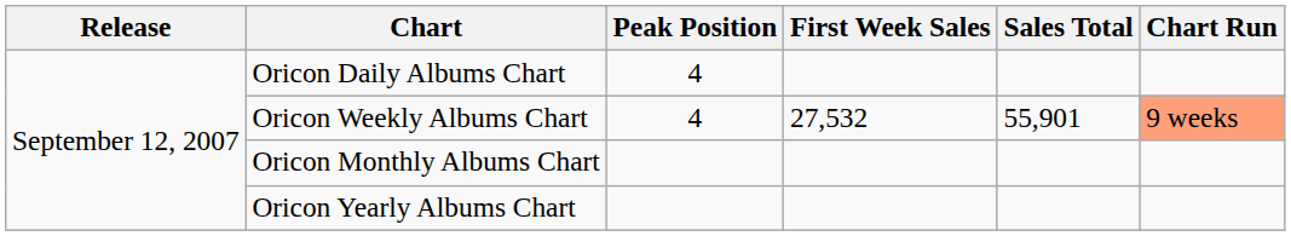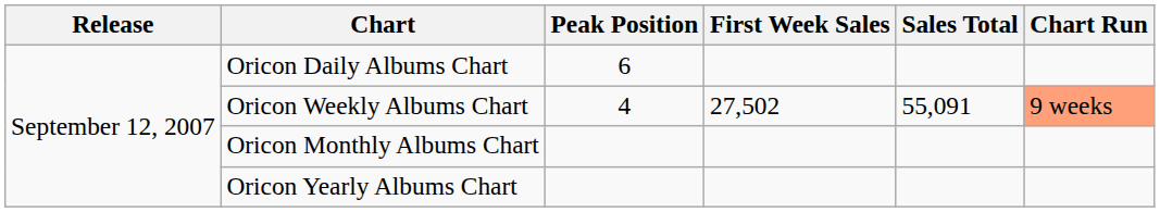 <table class="wikitable">
 <tr>
 <th>Release</th>
 <th>Chart</th>
 <th>Peak Position</th>
 <th>First Week Sales</th>
 <th>Sales Total</th>
 <th>Chart Run</th>
 </tr>
 <tr>
 <td rowspan="4">September 12, 2007</td>
 <td>Oricon Daily Albums Chart</td>
-<td align="center">4</td>
+<td align="center">6</td>
 <td></td>
 <td></td>
 <td></td>
 </tr>
 <tr>
 <td>Oricon Weekly Albums Chart</td>
 <td align="center">4</td>
-<td>27,532</td>
-<td>55,901</td>
+<td>27,502</td>
+<td>55,091</td>
 <td style="background: lightsalmon;">9 weeks</td>
 </tr>
 <tr>
 <td>Oricon Monthly Albums Chart</td>
 <td align="center"></td>
 <td></td>
 <td></td>
 <td></td>
 </tr>
 <tr>
 <td>Oricon Yearly Albums Chart</td>
 <td align="center"></td>
 <td></td>
 <td></td>
 <td></td>
 </tr>
 </table>
